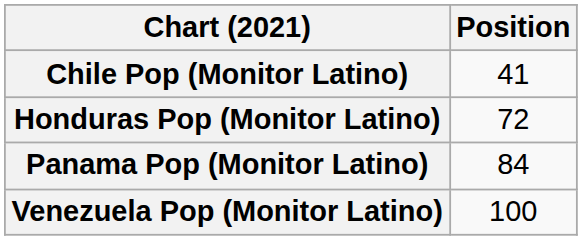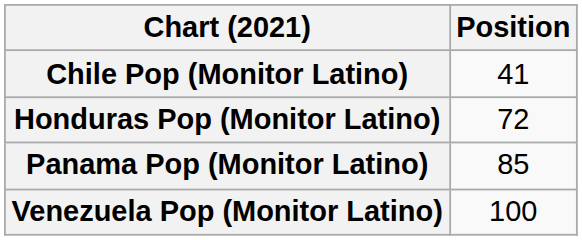 <table class="wikitable plainrowheaders sortable" style="text-align:center">
 <tr>
 <th scope="col">Chart (2021)</th>
 <th scope="col">Position</th>
 </tr>
 <tr>
 <th scope="row">Chile Pop (Monitor Latino)</th>
 <td>41</td>
 </tr>
 <tr>
 <th scope="row">Honduras Pop (Monitor Latino)</th>
 <td>72</td>
 </tr>
 <tr>
 <th scope="row">Panama Pop (Monitor Latino)</th>
-<td>84</td>
+<td>85</td>
 </tr>
 <tr>
 <th scope="row">Venezuela Pop (Monitor Latino)</th>
 <td>100</td>
 </tr>
 </table>
